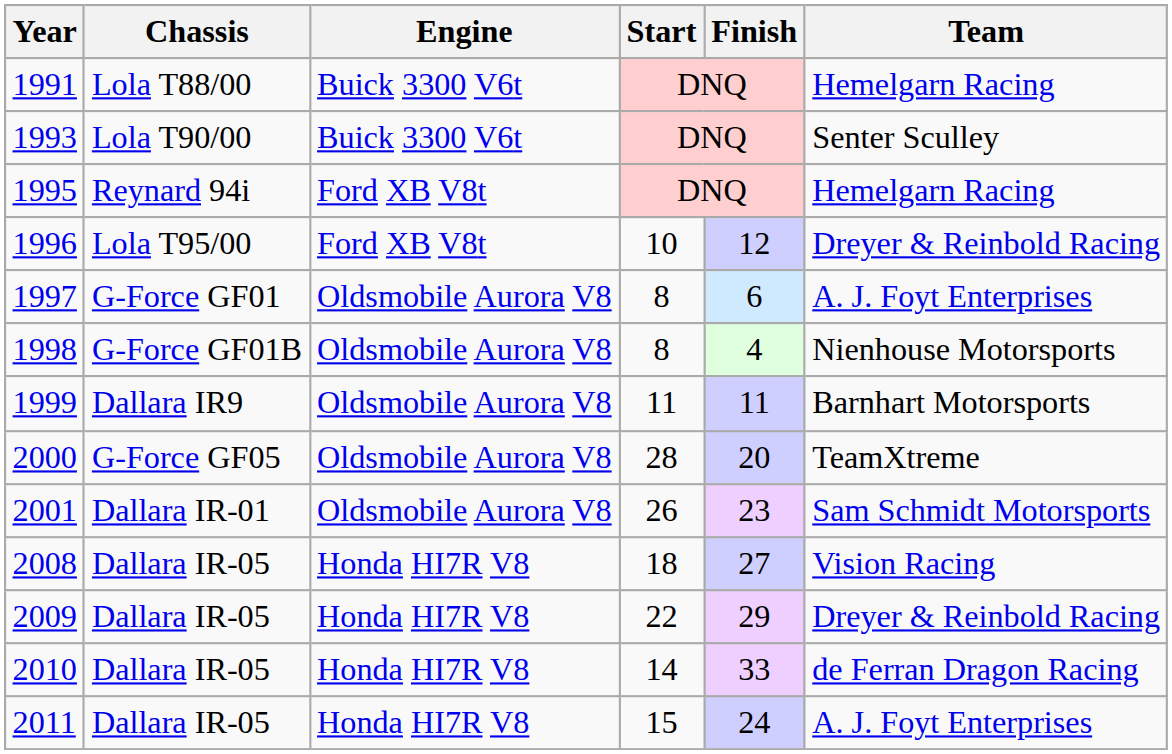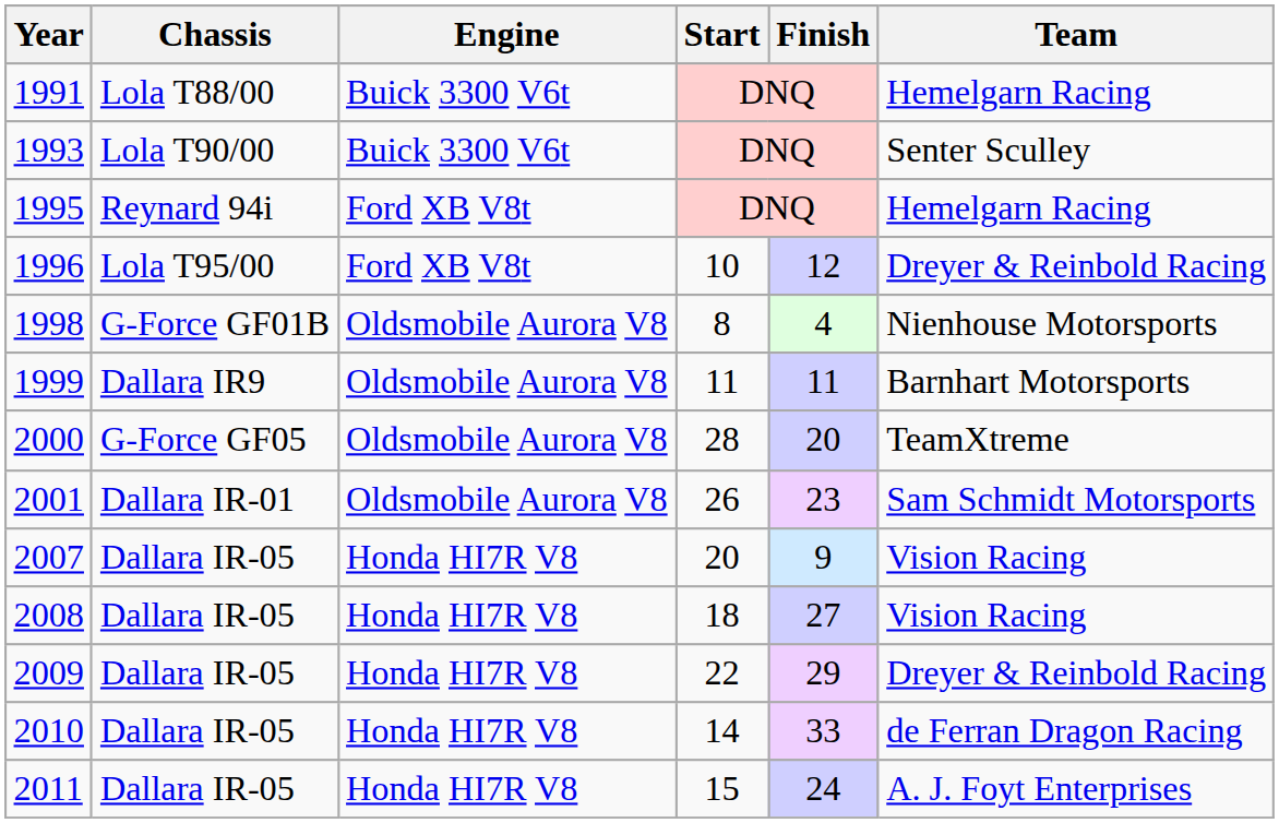 <table class="wikitable" style="font-size: 95%;">
 <tr>
 <th>Year</th>
 <th>Chassis</th>
 <th>Engine</th>
 <th>Start</th>
 <th>Finish</th>
 <th>Team</th>
 </tr>
 <tr>
 <td><a href='#'>1991</a></td>
 <td><a href='#'>Lola</a> T88/00</td>
 <td><a href='#'>Buick</a> <a href='#'>3300</a> <a href='#'>V6</a><a href='#'>t</a></td>
 <td colspan=2 style="background:#FFCFCF;" align=center>DNQ</td>
 <td><a href='#'>Hemelgarn Racing</a></td>
 </tr>
 <tr>
 <td><a href='#'>1993</a></td>
 <td><a href='#'>Lola</a> T90/00</td>
 <td><a href='#'>Buick</a> <a href='#'>3300</a> <a href='#'>V6</a><a href='#'>t</a></td>
 <td colspan=2 style="background:#FFCFCF;" align=center>DNQ</td>
 <td>Senter Sculley</td>
 </tr>
 <tr>
 <td><a href='#'>1995</a></td>
 <td><a href='#'>Reynard</a> 94i</td>
 <td><a href='#'>Ford</a> <a href='#'>XB</a> <a href='#'>V8</a><a href='#'>t</a></td>
 <td colspan=2 style="background:#FFCFCF;" align=center>DNQ</td>
 <td><a href='#'>Hemelgarn Racing</a></td>
 </tr>
 <tr>
 <td><a href='#'>1996</a></td>
 <td><a href='#'>Lola</a> T95/00</td>
 <td><a href='#'>Ford</a> <a href='#'>XB</a> <a href='#'>V8</a><a href='#'>t</a></td>
 <td align=center>10</td>
 <td align=center style="background:#CFCFFF;">12</td>
 <td><a href='#'>Dreyer & Reinbold Racing</a></td>
 </tr>
 <tr>
-<td><a href='#'>1997</a></td>
-<td><a href='#'>G-Force</a> GF01</td>
-<td><a href='#'>Oldsmobile</a> <a href='#'>Aurora</a> <a href='#'>V8</a></td>
-<td align=center>8</td>
-<td align=center style="background:#CFEAFF;">6</td>
-<td><a href='#'>A. J. Foyt Enterprises</a></td>
-</tr>
-<tr>
 <td><a href='#'>1998</a></td>
 <td><a href='#'>G-Force</a> GF01B</td>
 <td><a href='#'>Oldsmobile</a> <a href='#'>Aurora</a> <a href='#'>V8</a></td>
 <td align=center>8</td>
 <td align=center style="background:#DFFFDF;">4</td>
 <td>Nienhouse Motorsports</td>
 </tr>
 <tr>
 <td><a href='#'>1999</a></td>
 <td><a href='#'>Dallara</a> IR9</td>
 <td><a href='#'>Oldsmobile</a> <a href='#'>Aurora</a> <a href='#'>V8</a></td>
 <td align=center>11</td>
 <td align=center style="background:#CFCFFF;">11</td>
 <td>Barnhart Motorsports</td>
 </tr>
 <tr>
 <td><a href='#'>2000</a></td>
 <td><a href='#'>G-Force</a> GF05</td>
 <td><a href='#'>Oldsmobile</a> <a href='#'>Aurora</a> <a href='#'>V8</a></td>
 <td align=center>28</td>
 <td align=center style="background:#CFCFFF;">20</td>
 <td>TeamXtreme</td>
 </tr>
 <tr>
 <td><a href='#'>2001</a></td>
 <td><a href='#'>Dallara</a> IR-01</td>
 <td><a href='#'>Oldsmobile</a> <a href='#'>Aurora</a> <a href='#'>V8</a></td>
 <td align=center>26</td>
 <td align=center style="background:#EFCFFF;">23</td>
 <td><a href='#'>Sam Schmidt Motorsports</a></td>
+</tr>
+<tr>
+<td><a href='#'>2007</a></td>
+<td><a href='#'>Dallara</a> IR-05</td>
+<td><a href='#'>Honda</a> <a href='#'>HI7R</a> <a href='#'>V8</a></td>
+<td align=center>20</td>
+<td align=center style="background:#CFEAFF;">9</td>
+<td><a href='#'>Vision Racing</a></td>
 </tr>
 <tr>
 <td><a href='#'>2008</a></td>
 <td><a href='#'>Dallara</a> IR-05</td>
 <td><a href='#'>Honda</a> <a href='#'>HI7R</a> <a href='#'>V8</a></td>
 <td align=center>18</td>
 <td align=center style="background:#CFCFFF;">27</td>
 <td><a href='#'>Vision Racing</a></td>
 </tr>
 <tr>
 <td><a href='#'>2009</a></td>
 <td><a href='#'>Dallara</a> IR-05</td>
 <td><a href='#'>Honda</a> <a href='#'>HI7R</a> <a href='#'>V8</a></td>
 <td align=center>22</td>
 <td align=center style="background:#EFCFFF;">29</td>
 <td><a href='#'>Dreyer & Reinbold Racing</a></td>
 </tr>
 <tr>
 <td><a href='#'>2010</a></td>
 <td><a href='#'>Dallara</a> IR-05</td>
 <td><a href='#'>Honda</a> <a href='#'>HI7R</a> <a href='#'>V8</a></td>
 <td align=center>14</td>
 <td align=center style="background:#EFCFFF;">33</td>
 <td><a href='#'>de Ferran Dragon Racing</a></td>
 </tr>
 <tr>
 <td><a href='#'>2011</a></td>
 <td><a href='#'>Dallara</a> IR-05</td>
 <td><a href='#'>Honda</a> <a href='#'>HI7R</a> <a href='#'>V8</a></td>
 <td align=center>15</td>
 <td align=center style="background:#CFCFFF;">24</td>
 <td><a href='#'>A. J. Foyt Enterprises</a></td>
 </tr>
 </table>
